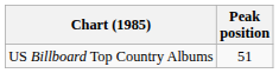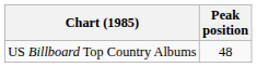 <table class="wikitable sortable">
 <tr>
 <th>Chart (1985)</th>
 <th>Peak<br>position</th>
 </tr>
 <tr>
 <td align="left">US <em>Billboard</em> Top Country Albums</td>
-<td style="text-align:center;">51</td>
+<td style="text-align:center;">48</td>
 </tr>
 </table>
